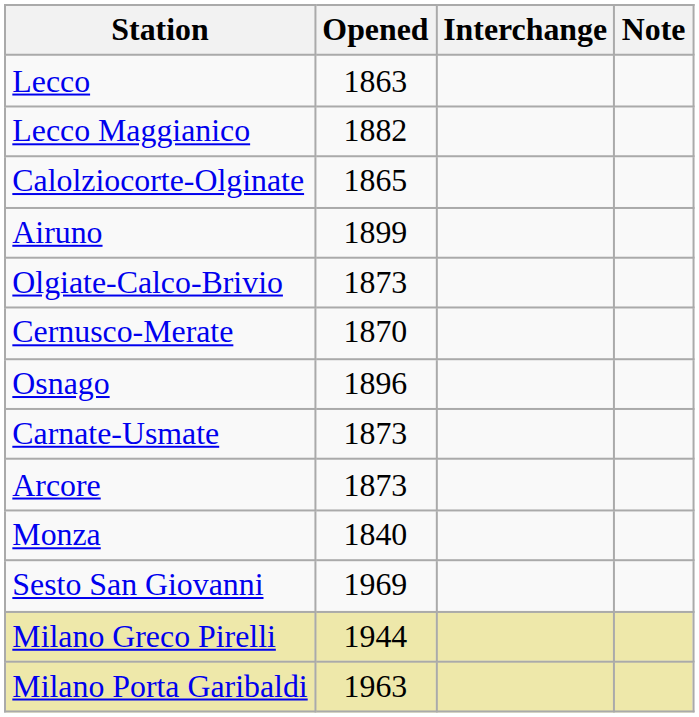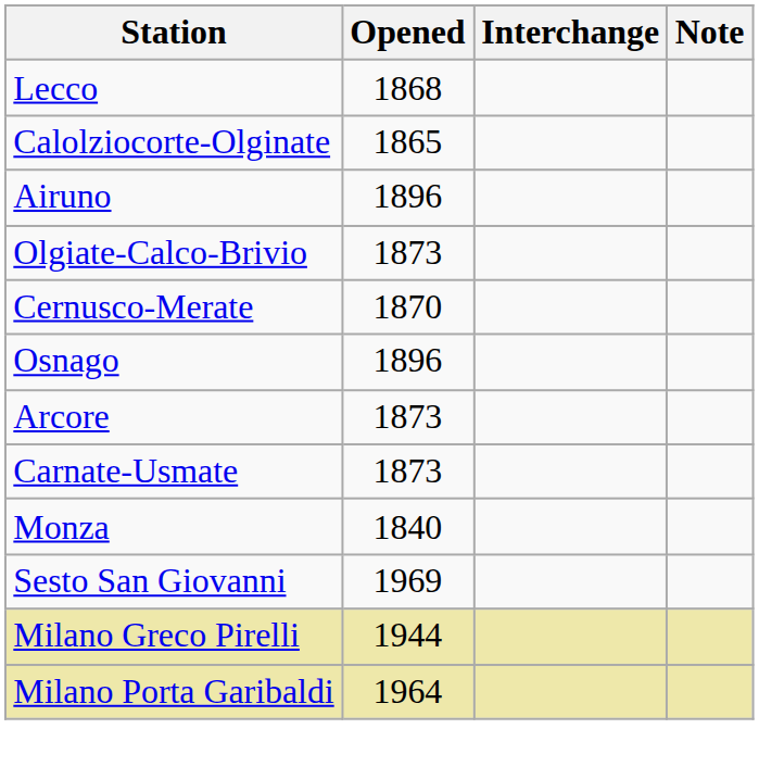 <table class="wikitable" style="text-align:left;">
 <tr>
 <th>Station</th>
 <th>Opened</th>
 <th>Interchange</th>
 <th>Note</th>
 </tr>
 <tr>
 <td><a href='#'>Lecco</a></td>
-<td align=center>1863</td>
+<td align=center>1868</td>
 <td> </td>
-<td></td>
-</tr>
-<tr>
-<td><a href='#'>Lecco Maggianico</a></td>
-<td align=center>1882</td>
-<td></td>
 <td></td>
 </tr>
 <tr>
 <td><a href='#'>Calolziocorte-Olginate</a></td>
 <td align=center>1865</td>
 <td></td>
 <td></td>
 </tr>
 <tr>
 <td><a href='#'>Airuno</a></td>
-<td align=center>1899</td>
+<td align=center>1896</td>
 <td></td>
 <td></td>
 </tr>
 <tr>
 <td><a href='#'>Olgiate-Calco-Brivio</a></td>
 <td align=center>1873</td>
 <td></td>
 <td></td>
 </tr>
 <tr>
 <td><a href='#'>Cernusco-Merate</a></td>
 <td align=center>1870</td>
 <td></td>
 <td></td>
 </tr>
 <tr>
 <td><a href='#'>Osnago</a></td>
 <td align=center>1896</td>
 <td></td>
 <td></td>
 </tr>
 <tr>
-<td><a href='#'>Carnate-Usmate</a></td>
+<td><a href='#'>Arcore</a></td>
 <td align=center>1873</td>
 <td></td>
 <td></td>
 </tr>
 <tr>
-<td><a href='#'>Arcore</a></td>
+<td><a href='#'>Carnate-Usmate</a></td>
 <td align=center>1873</td>
 <td></td>
 <td></td>
 </tr>
 <tr>
 <td><a href='#'>Monza</a></td>
 <td align=center>1840</td>
 <td>   </td>
 <td></td>
 </tr>
 <tr>
 <td><a href='#'>Sesto San Giovanni</a></td>
 <td align=center>1969</td>
 <td>     </td>
 <td></td>
 </tr>
 <tr bgcolor="#eee8aa">
 <td><a href='#'>Milano Greco Pirelli</a></td>
 <td align=center>1944</td>
 <td>    </td>
 <td></td>
 </tr>
 <tr bgcolor="#eee8aa">
 <td><a href='#'>Milano Porta Garibaldi</a></td>
-<td align=center>1963</td>
+<td align=center>1964</td>
 <td>           <a href='#'></a> </td>
 <td></td>
 </tr>
 </table>
